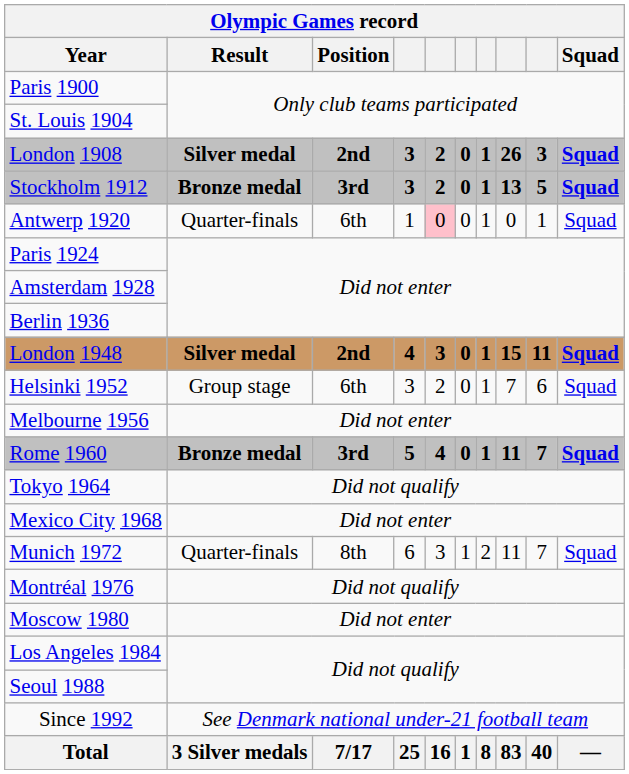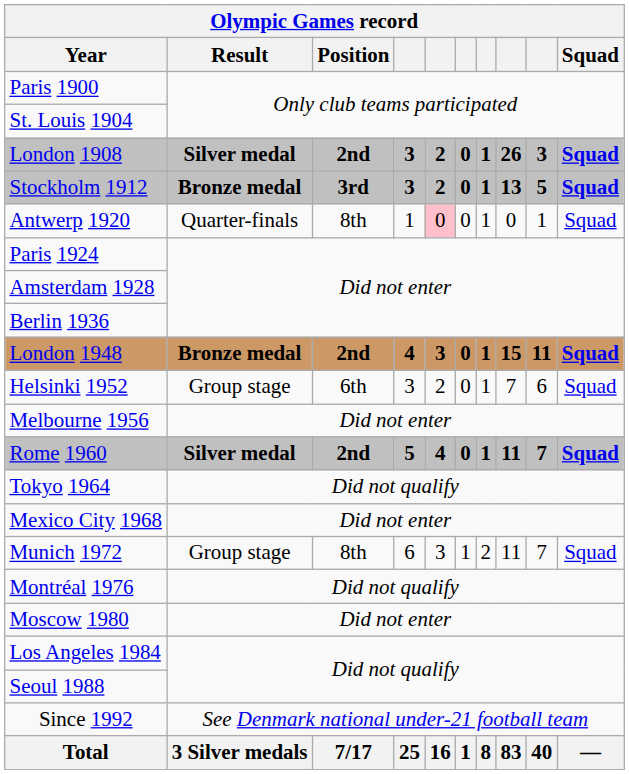 <table class="wikitable" style="text-align: center;">
 <tr>
 <th colspan=12><a href='#'>Olympic Games</a> record</th>
 </tr>
 <tr>
 <th>Year</th>
 <th>Result</th>
 <th>Position</th>
 <th></th>
 <th></th>
 <th></th>
 <th></th>
 <th></th>
 <th></th>
 <th>Squad</th>
 </tr>
 <tr>
 <td align=left> <a href='#'>Paris</a> <a href='#'>1900</a></td>
 <td colspan=9 rowspan=2><em>Only club teams participated</em></td>
 </tr>
 <tr>
 <td align=left> <a href='#'>St. Louis</a> <a href='#'>1904</a></td>
 </tr>
 <tr style="background:silver;">
 <td align=left> <a href='#'>London</a> <a href='#'>1908</a></td>
 <td><strong>Silver medal</strong></td>
 <td><strong>2nd</strong></td>
 <td><strong>3</strong></td>
 <td><strong>2</strong></td>
 <td><strong>0</strong></td>
 <td><strong>1</strong></td>
 <td><strong>26</strong></td>
 <td><strong>3</strong></td>
 <td><strong><a href='#'>Squad</a></strong></td>
 </tr>
 <tr style="background:silver;">
 <td align=left> <a href='#'>Stockholm</a> <a href='#'>1912</a></td>
 <td><strong>Bronze medal</strong></td>
 <td><strong>3rd</strong></td>
 <td><strong>3</strong></td>
 <td><strong>2</strong></td>
 <td><strong>0</strong></td>
 <td><strong>1</strong></td>
 <td><strong>13</strong></td>
 <td><strong>5</strong></td>
 <td><strong><a href='#'>Squad</a></strong></td>
 </tr>
 <tr>
 <td align=left> <a href='#'>Antwerp</a> <a href='#'>1920</a></td>
 <td>Quarter-finals</td>
-<td>6th</td>
+<td>8th</td>
 <td>1</td>
 <td style="background: pink;">0</td>
 <td>0</td>
 <td>1</td>
 <td>0</td>
 <td>1</td>
 <td><a href='#'>Squad</a></td>
 </tr>
 <tr>
 <td align=left> <a href='#'>Paris</a> <a href='#'>1924</a></td>
 <td colspan=9 rowspan=3><em>Did not enter</em></td>
 </tr>
 <tr>
 <td align=left> <a href='#'>Amsterdam</a> <a href='#'>1928</a></td>
 </tr>
 <tr>
 <td align=left> <a href='#'>Berlin</a> <a href='#'>1936</a></td>
 </tr>
 <tr>
 </tr>
 <tr style="background:#c96;">
 <td align=left> <a href='#'>London</a> <a href='#'>1948</a></td>
-<td><strong>Silver medal</strong></td>
+<td><strong>Bronze medal</strong></td>
 <td><strong>2nd</strong></td>
 <td><strong>4</strong></td>
 <td><strong>3</strong></td>
 <td><strong>0</strong></td>
 <td><strong>1</strong></td>
 <td><strong>15</strong></td>
 <td><strong>11</strong></td>
 <td><strong><a href='#'>Squad</a></strong></td>
 </tr>
 <tr>
 <td align=left> <a href='#'>Helsinki</a> <a href='#'>1952</a></td>
 <td>Group stage</td>
 <td>6th</td>
 <td>3</td>
 <td>2</td>
 <td>0</td>
 <td>1</td>
 <td>7</td>
 <td>6</td>
 <td><a href='#'>Squad</a></td>
 </tr>
 <tr>
 <td align=left> <a href='#'>Melbourne</a> <a href='#'>1956</a></td>
 <td colspan=9><em>Did not enter</em></td>
 </tr>
 <tr style="background:silver;">
 <td align=left> <a href='#'>Rome</a> <a href='#'>1960</a></td>
-<td><strong>Bronze medal</strong></td>
-<td><strong>3rd</strong></td>
+<td><strong>Silver medal</strong></td>
+<td><strong>2nd</strong></td>
 <td><strong>5</strong></td>
 <td><strong>4</strong></td>
 <td><strong>0</strong></td>
 <td><strong>1</strong></td>
 <td><strong>11</strong></td>
 <td><strong>7</strong></td>
 <td><strong><a href='#'>Squad</a></strong></td>
 </tr>
 <tr>
 <td align=left> <a href='#'>Tokyo</a> <a href='#'>1964</a></td>
 <td colspan=9><em>Did not qualify</em></td>
 </tr>
 <tr>
 <td align=left> <a href='#'>Mexico City</a> <a href='#'>1968</a></td>
 <td colspan=9><em>Did not enter</em></td>
 </tr>
 <tr>
 <td align=left> <a href='#'>Munich</a> <a href='#'>1972</a></td>
-<td>Quarter-finals</td>
+<td>Group stage</td>
 <td>8th</td>
 <td>6</td>
 <td>3</td>
 <td>1</td>
 <td>2</td>
 <td>11</td>
 <td>7</td>
 <td><a href='#'>Squad</a></td>
 </tr>
 <tr>
 <td align=left> <a href='#'>Montréal</a> <a href='#'>1976</a></td>
 <td colspan=9><em>Did not qualify</em></td>
 </tr>
 <tr>
 <td align=left> <a href='#'>Moscow</a> <a href='#'>1980</a></td>
 <td colspan=9><em>Did not enter</em></td>
 </tr>
 <tr>
 <td align=left> <a href='#'>Los Angeles</a> <a href='#'>1984</a></td>
 <td colspan=9 rowspan=2><em>Did not qualify</em></td>
 </tr>
 <tr>
 <td align=left> <a href='#'>Seoul</a> <a href='#'>1988</a></td>
 </tr>
 <tr>
 <td>Since <a href='#'>1992</a></td>
 <td colspan=9><em>See <a href='#'>Denmark national under-21 football team</a></em></td>
 </tr>
 <tr>
 <th>Total</th>
 <th>3 Silver medals</th>
 <th>7/17</th>
 <th>25</th>
 <th>16</th>
 <th>1</th>
 <th>8</th>
 <th>83</th>
 <th>40</th>
 <th>—</th>
 </tr>
 </table>
